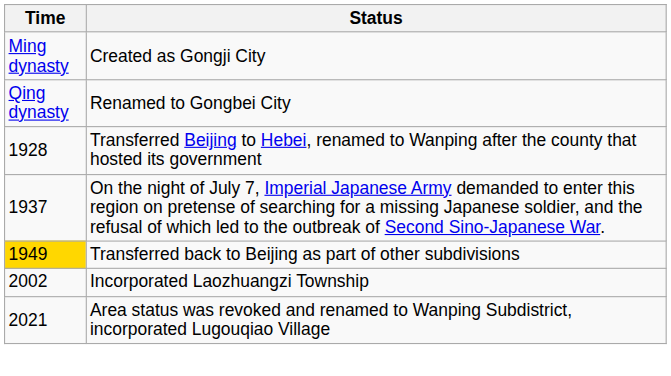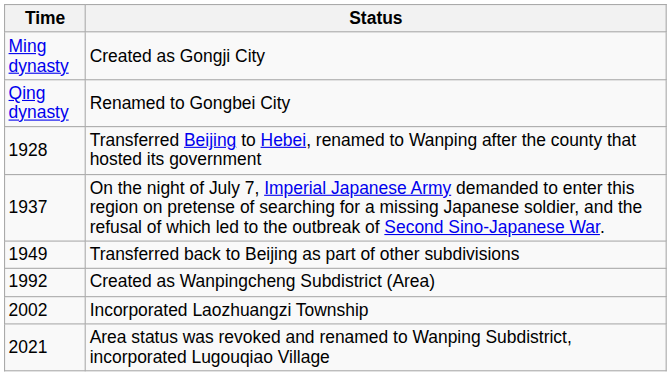 <table class="wikitable">
 <tr>
 <th>Time</th>
 <th>Status</th>
 </tr>
 <tr>
 <td><a href='#'>Ming dynasty</a></td>
 <td>Created as Gongji City</td>
 </tr>
 <tr>
 <td><a href='#'>Qing dynasty</a></td>
 <td>Renamed to Gongbei City</td>
 </tr>
 <tr>
 <td>1928</td>
 <td>Transferred <a href='#'>Beijing</a> to <a href='#'>Hebei</a>, renamed to Wanping after the county that hosted its government</td>
 </tr>
 <tr>
 <td>1937</td>
 <td>On the night of July 7, <a href='#'>Imperial Japanese Army</a> demanded to enter this region on pretense of searching for a missing Japanese soldier, and the refusal of which led to the outbreak of <a href='#'>Second Sino-Japanese War</a>.</td>
 </tr>
 <tr>
-<td style="background: gold;">1949</td>
+<td>1949</td>
 <td>Transferred back to Beijing as part of other subdivisions</td>
+</tr>
+<tr>
+<td>1992</td>
+<td>Created as Wanpingcheng Subdistrict (Area)</td>
 </tr>
 <tr>
 <td>2002</td>
 <td>Incorporated Laozhuangzi Township</td>
 </tr>
 <tr>
 <td>2021</td>
 <td>Area status was revoked and renamed to Wanping Subdistrict, incorporated Lugouqiao Village</td>
 </tr>
 </table>
